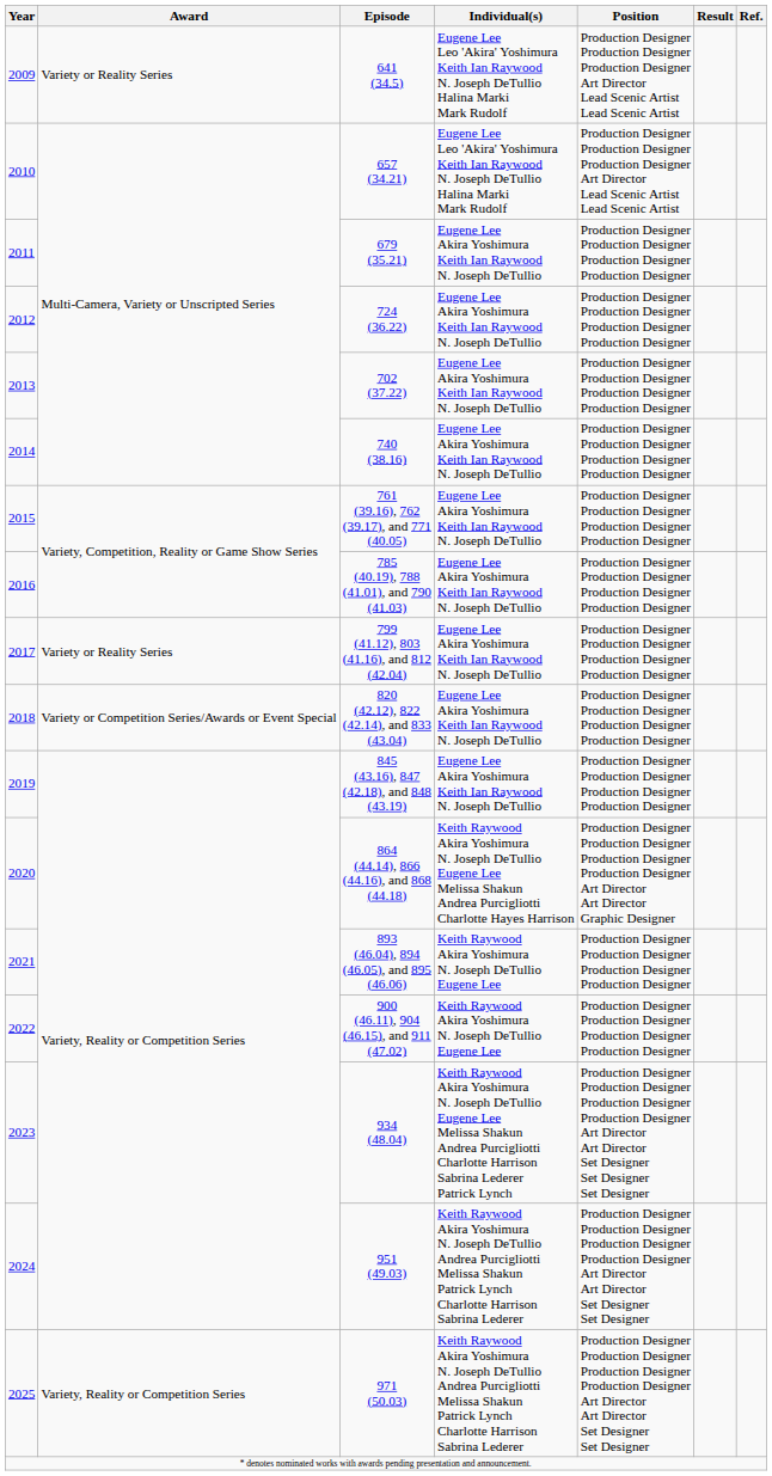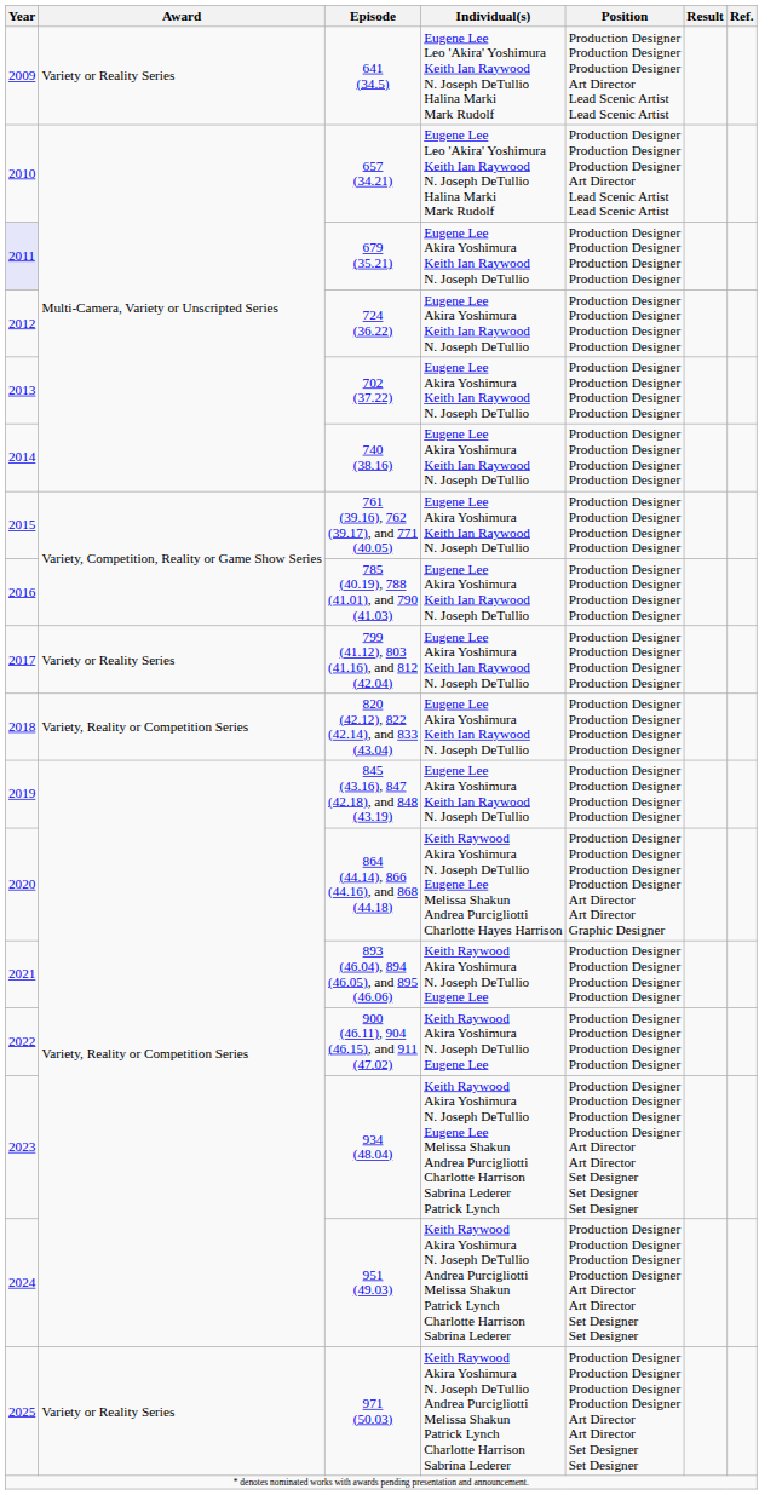 <table class="wikitable">
 <tr>
 <th>Year</th>
 <th>Award</th>
 <th>Episode</th>
 <th>Individual(s)</th>
 <th>Position</th>
 <th>Result</th>
 <th>Ref.</th>
 </tr>
 <tr>
 <td><a href='#'>2009</a></td>
 <td>Variety or Reality Series</td>
 <td align="center"><a href='#'>641 <br> (34.5)</a></td>
 <td><a href='#'>Eugene Lee</a> <br> Leo 'Akira' Yoshimura <br> <a href='#'>Keith Ian Raywood</a> <br> N. Joseph DeTullio <br> Halina Marki <br> Mark Rudolf</td>
 <td>Production Designer <br> Production Designer <br> Production Designer <br> Art Director <br> Lead Scenic Artist <br> Lead Scenic Artist</td>
 <td></td>
 <td align="center"></td>
 </tr>
 <tr>
 <td><a href='#'>2010</a></td>
 <td rowspan="5">Multi-Camera, Variety or Unscripted Series</td>
 <td align="center"><a href='#'>657 <br> (34.21)</a></td>
 <td><a href='#'>Eugene Lee</a> <br> Leo 'Akira' Yoshimura <br> <a href='#'>Keith Ian Raywood</a> <br> N. Joseph DeTullio <br> Halina Marki <br> Mark Rudolf</td>
 <td>Production Designer <br> Production Designer <br> Production Designer <br> Art Director <br> Lead Scenic Artist <br> Lead Scenic Artist</td>
 <td></td>
 <td align="center"></td>
 </tr>
 <tr>
-<td><a href='#'>2011</a></td>
+<td style="background: lavender;"><a href='#'>2011</a></td>
 <td align="center"><a href='#'>679 <br> (35.21)</a></td>
 <td><a href='#'>Eugene Lee</a> <br> Akira Yoshimura <br> <a href='#'>Keith Ian Raywood</a> <br> N. Joseph DeTullio</td>
 <td>Production Designer <br> Production Designer <br> Production Designer <br> Production Designer</td>
 <td></td>
 <td align="center"></td>
 </tr>
 <tr>
 <td><a href='#'>2012</a></td>
 <td align="center"><a href='#'>724 <br> (36.22)</a></td>
 <td><a href='#'>Eugene Lee</a> <br> Akira Yoshimura <br> <a href='#'>Keith Ian Raywood</a> <br> N. Joseph DeTullio</td>
 <td>Production Designer <br> Production Designer <br> Production Designer <br> Production Designer</td>
 <td></td>
 <td align="center"></td>
 </tr>
 <tr>
 <td><a href='#'>2013</a></td>
 <td align="center"><a href='#'>702 <br> (37.22)</a></td>
 <td><a href='#'>Eugene Lee</a> <br> Akira Yoshimura <br> <a href='#'>Keith Ian Raywood</a> <br> N. Joseph DeTullio</td>
 <td>Production Designer <br> Production Designer <br> Production Designer <br> Production Designer</td>
 <td></td>
 <td align="center"></td>
 </tr>
 <tr>
 <td><a href='#'>2014</a></td>
 <td align="center"><a href='#'>740 <br> (38.16)</a></td>
 <td><a href='#'>Eugene Lee</a> <br> Akira Yoshimura <br> <a href='#'>Keith Ian Raywood</a> <br> N. Joseph DeTullio</td>
 <td>Production Designer <br> Production Designer <br> Production Designer <br> Production Designer</td>
 <td></td>
 <td align="center"></td>
 </tr>
 <tr>
 <td><a href='#'>2015</a></td>
 <td rowspan="2">Variety, Competition, Reality or Game Show Series</td>
 <td align="center"><a href='#'>761 <br> (39.16)</a>, <a href='#'>762 <br> (39.17)</a>, and <a href='#'>771 <br> (40.05)</a></td>
 <td><a href='#'>Eugene Lee</a> <br> Akira Yoshimura <br> <a href='#'>Keith Ian Raywood</a> <br> N. Joseph DeTullio</td>
 <td>Production Designer <br> Production Designer <br> Production Designer <br> Production Designer</td>
 <td></td>
 <td align="center"></td>
 </tr>
 <tr>
 <td><a href='#'>2016</a></td>
 <td align="center"><a href='#'>785 <br> (40.19)</a>, <a href='#'>788 <br> (41.01)</a>, and <a href='#'>790 <br> (41.03)</a></td>
 <td><a href='#'>Eugene Lee</a> <br> Akira Yoshimura <br> <a href='#'>Keith Ian Raywood</a> <br> N. Joseph DeTullio</td>
 <td>Production Designer <br> Production Designer <br> Production Designer <br> Production Designer</td>
 <td></td>
 <td align="center"></td>
 </tr>
 <tr>
 <td><a href='#'>2017</a></td>
 <td>Variety or Reality Series</td>
 <td align="center"><a href='#'>799 <br> (41.12)</a>, <a href='#'>803 <br> (41.16)</a>, and <a href='#'>812 <br> (42.04)</a></td>
 <td><a href='#'>Eugene Lee</a> <br> Akira Yoshimura <br> <a href='#'>Keith Ian Raywood</a> <br> N. Joseph DeTullio</td>
 <td>Production Designer <br> Production Designer <br> Production Designer <br> Production Designer</td>
 <td></td>
 <td align="center"></td>
 </tr>
 <tr>
 <td><a href='#'>2018</a></td>
-<td>Variety or Competition Series/Awards or Event Special</td>
+<td>Variety, Reality or Competition Series</td>
 <td align="center"><a href='#'>820 <br> (42.12)</a>, <a href='#'>822 <br> (42.14)</a>, and <a href='#'>833 <br> (43.04)</a></td>
 <td><a href='#'>Eugene Lee</a> <br> Akira Yoshimura <br> <a href='#'>Keith Ian Raywood</a> <br> N. Joseph DeTullio</td>
 <td>Production Designer <br> Production Designer <br> Production Designer <br> Production Designer</td>
 <td></td>
 <td align="center"></td>
 </tr>
 <tr>
 <td><a href='#'>2019</a></td>
 <td rowspan="6">Variety, Reality or Competition Series</td>
 <td align="center"><a href='#'>845 <br> (43.16)</a>, <a href='#'>847 <br> (42.18)</a>, and <a href='#'>848 <br> (43.19)</a></td>
 <td><a href='#'>Eugene Lee</a> <br> Akira Yoshimura <br> <a href='#'>Keith Ian Raywood</a> <br> N. Joseph DeTullio</td>
 <td>Production Designer <br> Production Designer <br> Production Designer <br> Production Designer</td>
 <td></td>
 <td align="center"></td>
 </tr>
 <tr>
 <td><a href='#'>2020</a></td>
 <td align="center"><a href='#'>864 <br> (44.14)</a>, <a href='#'>866 <br> (44.16)</a>, and <a href='#'>868 <br> (44.18)</a></td>
 <td><a href='#'>Keith Raywood</a> <br> Akira Yoshimura <br> N. Joseph DeTullio <br> <a href='#'>Eugene Lee</a> <br> Melissa Shakun <br> Andrea Purcigliotti <br> Charlotte Hayes Harrison</td>
 <td>Production Designer <br> Production Designer <br> Production Designer <br> Production Designer <br> Art Director <br> Art Director <br> Graphic Designer</td>
 <td></td>
 <td align="center"></td>
 </tr>
 <tr>
 <td><a href='#'>2021</a></td>
 <td align="center"><a href='#'>893 <br> (46.04)</a>, <a href='#'>894 <br> (46.05)</a>, and <a href='#'>895 <br> (46.06)</a></td>
 <td><a href='#'>Keith Raywood</a> <br> Akira Yoshimura <br> N. Joseph DeTullio <br> <a href='#'>Eugene Lee</a></td>
 <td>Production Designer <br> Production Designer <br> Production Designer <br> Production Designer</td>
 <td></td>
 <td align="center"></td>
 </tr>
 <tr>
 <td><a href='#'>2022</a></td>
 <td align="center"><a href='#'>900 <br> (46.11)</a>, <a href='#'>904 <br> (46.15)</a>, and <a href='#'>911 <br> (47.02)</a></td>
 <td><a href='#'>Keith Raywood</a> <br> Akira Yoshimura <br> N. Joseph DeTullio <br> <a href='#'>Eugene Lee</a></td>
 <td>Production Designer <br> Production Designer <br> Production Designer <br> Production Designer</td>
 <td></td>
 <td align="center"></td>
 </tr>
 <tr>
 <td><a href='#'>2023</a></td>
 <td align="center"><a href='#'>934 <br> (48.04)</a></td>
 <td><a href='#'>Keith Raywood</a> <br> Akira Yoshimura <br> N. Joseph DeTullio <br> <a href='#'>Eugene Lee</a> <br> Melissa Shakun <br> Andrea Purcigliotti <br> Charlotte Harrison <br> Sabrina Lederer <br> Patrick Lynch</td>
 <td>Production Designer <br> Production Designer <br> Production Designer <br> Production Designer <br> Art Director <br> Art Director <br> Set Designer <br> Set Designer <br> Set Designer</td>
 <td></td>
 <td align="center"></td>
 </tr>
 <tr>
 <td><a href='#'>2024</a></td>
 <td align="center"><a href='#'>951 <br> (49.03)</a></td>
 <td><a href='#'>Keith Raywood</a> <br> Akira Yoshimura <br> N. Joseph DeTullio <br> Andrea Purcigliotti <br> Melissa Shakun <br> Patrick Lynch <br> Charlotte Harrison <br> Sabrina Lederer</td>
 <td>Production Designer <br> Production Designer <br> Production Designer <br> Production Designer <br> Art Director <br> Art Director <br> Set Designer <br> Set Designer</td>
 <td></td>
 <td align="center"></td>
 </tr>
 <tr>
 <td><a href='#'>2025</a></td>
-<td>Variety, Reality or Competition Series</td>
+<td>Variety or Reality Series</td>
 <td align="center"><a href='#'>971 <br> (50.03)</a></td>
 <td><a href='#'>Keith Raywood</a> <br> Akira Yoshimura <br> N. Joseph DeTullio <br> Andrea Purcigliotti <br> Melissa Shakun <br> Patrick Lynch <br> Charlotte Harrison <br> Sabrina Lederer</td>
 <td>Production Designer <br> Production Designer <br> Production Designer <br> Production Designer <br> Art Director <br> Art Director <br> Set Designer <br> Set Designer</td>
 <td></td>
 <td align="center"></td>
 </tr>
 <tr>
 <td colspan="7" style="font-size: 8pt" align="center">* denotes nominated works with awards pending presentation and announcement.</td>
 </tr>
 </table>
